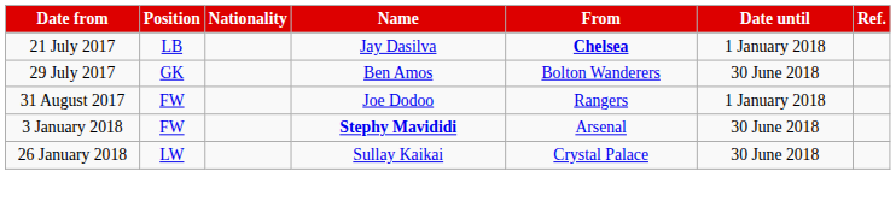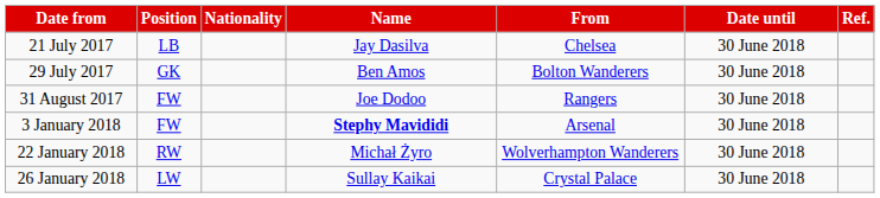 <table class="wikitable"  style="text-align:center; font-size:90%; ">
 <tr>
 <th style="background:#DD0000; color:white; width:110px;">Date from</th>
 <th style="background:#DD0000; color:white; width:50px;">Position</th>
 <th style="background:#DD0000; color:white; width:50px;">Nationality</th>
 <th style="background:#DD0000; color:white; width:180px;">Name</th>
 <th style="background:#DD0000; color:white; width:160px;">From</th>
 <th style="background:#DD0000; color:white; width:130px;">Date until</th>
 <th style="background:#DD0000; color:white; width:25px;">Ref.</th>
 </tr>
 <tr>
 <td>21 July 2017</td>
 <td><a href='#'>LB</a></td>
 <td></td>
 <td><a href='#'>Jay Dasilva</a></td>
-<td><strong><a href='#'>Chelsea</a></strong></td>
-<td>1 January 2018</td>
+<td><a href='#'>Chelsea</a></td>
+<td>30 June 2018</td>
 <td></td>
 </tr>
 <tr>
 <td>29 July 2017</td>
 <td><a href='#'>GK</a></td>
 <td></td>
 <td><a href='#'>Ben Amos</a></td>
 <td><a href='#'>Bolton Wanderers</a></td>
 <td>30 June 2018</td>
 <td></td>
 </tr>
 <tr>
 <td>31 August 2017</td>
 <td><a href='#'>FW</a></td>
 <td></td>
 <td><a href='#'>Joe Dodoo</a></td>
 <td><a href='#'>Rangers</a></td>
-<td>1 January 2018</td>
+<td>30 June 2018</td>
 <td></td>
 </tr>
 <tr>
 <td>3 January 2018</td>
 <td><a href='#'>FW</a></td>
 <td></td>
 <td><strong><a href='#'>Stephy Mavididi</a></strong></td>
 <td><a href='#'>Arsenal</a></td>
+<td>30 June 2018</td>
+<td></td>
+</tr>
+<tr>
+<td>22 January 2018</td>
+<td><a href='#'>RW</a></td>
+<td></td>
+<td><a href='#'>Michał Żyro</a></td>
+<td><a href='#'>Wolverhampton Wanderers</a></td>
 <td>30 June 2018</td>
 <td></td>
 </tr>
 <tr>
 <td>26 January 2018</td>
 <td><a href='#'>LW</a></td>
 <td></td>
 <td><a href='#'>Sullay Kaikai</a></td>
 <td><a href='#'>Crystal Palace</a></td>
 <td>30 June 2018</td>
 <td></td>
 </tr>
 </table>
